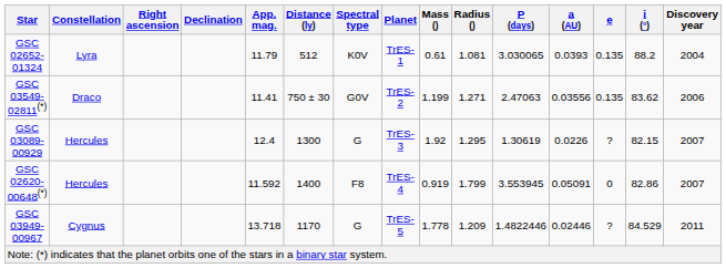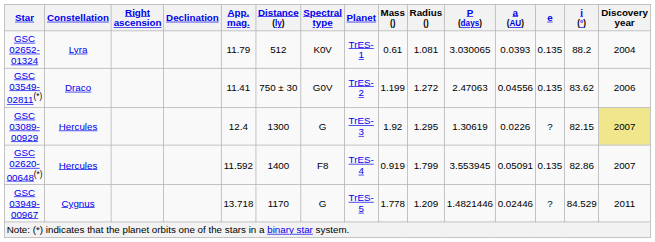 <table class="wikitable" style="text-align:center; font-size: 0.9em;">
 <tr>
 <th><a href='#'>Star</a></th>
 <th><a href='#'>Constellation</a></th>
 <th><a href='#'>Right<br>ascension</a></th>
 <th><a href='#'>Declination</a></th>
 <th><a href='#'>App.<br>mag.</a></th>
 <th><a href='#'>Distance</a><br><small>(<a href='#'>ly</a>)</small></th>
 <th><a href='#'>Spectral<br>type</a></th>
 <th><a href='#'>Planet</a></th>
 <th>Mass<br><small>()</small></th>
 <th>Radius<br><small>()</small></th>
 <th><a href='#'>P</a><br><small>(<a href='#'>days</a>)</small></th>
 <th><a href='#'>a</a><br><small>(<a href='#'>AU</a>)</small></th>
 <th><a href='#'>e</a></th>
 <th><a href='#'>i</a><br><small>(<a href='#'>°</a>)</small></th>
 <th>Discovery<br>year</th>
 </tr>
 <tr>
 <td><a href='#'>GSC 02652-01324</a></td>
 <td><a href='#'>Lyra</a></td>
 <td></td>
 <td></td>
 <td>11.79</td>
 <td>512</td>
 <td>K0V</td>
 <td><a href='#'>TrES-1</a></td>
 <td>0.61</td>
 <td>1.081</td>
 <td>3.030065</td>
 <td>0.0393</td>
 <td>0.135</td>
 <td>88.2</td>
 <td>2004</td>
 </tr>
 <tr>
 <td><a href='#'>GSC 03549-02811</a><sup>(*)</sup></td>
 <td><a href='#'>Draco</a></td>
 <td></td>
 <td></td>
 <td>11.41</td>
 <td>750 ± 30</td>
 <td>G0V</td>
 <td><a href='#'>TrES-2</a></td>
 <td>1.199</td>
-<td>1.271</td>
+<td>1.272</td>
 <td>2.47063</td>
-<td>0.03556</td>
+<td>0.04556</td>
 <td>0.135</td>
 <td>83.62</td>
 <td>2006</td>
 </tr>
 <tr>
 <td><a href='#'>GSC 03089-00929</a></td>
 <td><a href='#'>Hercules</a></td>
 <td></td>
 <td></td>
 <td>12.4</td>
 <td>1300</td>
 <td>G</td>
 <td><a href='#'>TrES-3</a></td>
 <td>1.92</td>
 <td>1.295</td>
 <td>1.30619</td>
 <td>0.0226</td>
 <td>?</td>
 <td>82.15</td>
-<td>2007</td>
+<td style="background: khaki;">2007</td>
 </tr>
 <tr>
 <td><a href='#'>GSC 02620-00648</a><sup>(*)</sup></td>
 <td><a href='#'>Hercules</a></td>
 <td></td>
 <td></td>
 <td>11.592</td>
 <td>1400</td>
 <td>F8</td>
 <td><a href='#'>TrES-4</a></td>
 <td>0.919</td>
 <td>1.799</td>
 <td>3.553945</td>
 <td>0.05091</td>
-<td>0</td>
+<td>0.135</td>
 <td>82.86</td>
 <td>2007</td>
 </tr>
 <tr>
 <td><a href='#'>GSC 03949-00967</a></td>
 <td><a href='#'>Cygnus</a></td>
 <td></td>
 <td></td>
 <td>13.718</td>
 <td>1170</td>
 <td>G</td>
 <td><a href='#'>TrES-5</a></td>
 <td>1.778</td>
 <td>1.209</td>
-<td>1.4822446</td>
+<td>1.4821446</td>
 <td>0.02446</td>
 <td>?</td>
 <td>84.529</td>
 <td>2011</td>
 </tr>
 <tr>
 <th colspan=15 style="font-weight: normal; text-align: left;">Note: (*) indicates that the planet orbits one of the stars in a <a href='#'>binary star</a> system.</th>
 </tr>
 </table>
